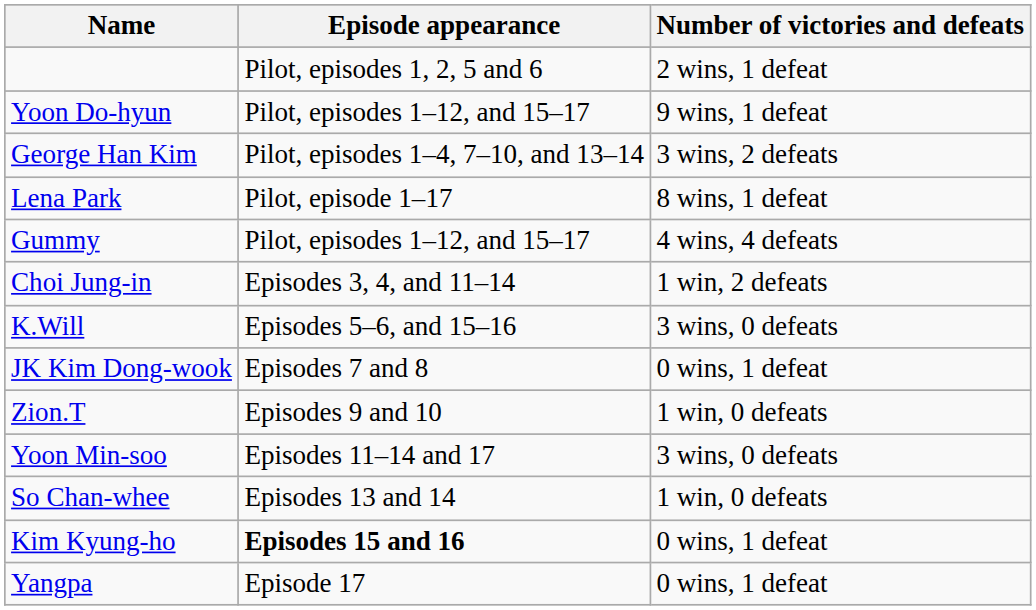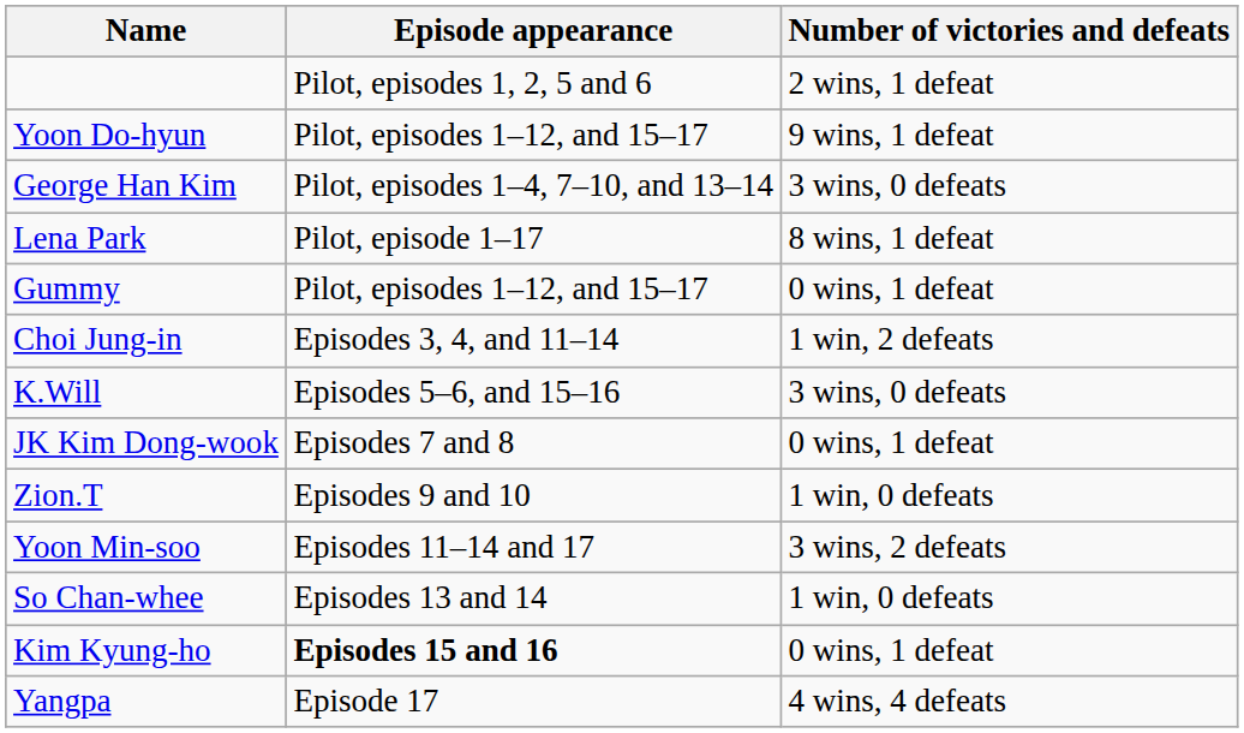 <table class="wikitable">
 <tr>
 <th>Name</th>
 <th>Episode appearance</th>
 <th>Number of victories and defeats</th>
 </tr>
 <tr>
 <td></td>
 <td>Pilot, episodes 1, 2, 5 and 6</td>
 <td>2 wins, 1 defeat</td>
 </tr>
 <tr>
 <td><a href='#'>Yoon Do-hyun</a></td>
 <td>Pilot, episodes 1–12, and 15–17</td>
 <td>9 wins, 1 defeat</td>
 </tr>
 <tr>
 <td><a href='#'>George Han Kim</a></td>
 <td>Pilot, episodes 1–4, 7–10, and 13–14</td>
-<td>3 wins, 2 defeats</td>
+<td>3 wins, 0 defeats</td>
 </tr>
 <tr>
 <td><a href='#'>Lena Park</a></td>
 <td>Pilot, episode 1–17</td>
 <td>8 wins, 1 defeat</td>
 </tr>
 <tr>
 <td><a href='#'>Gummy</a></td>
 <td>Pilot, episodes 1–12, and 15–17</td>
-<td>4 wins, 4 defeats</td>
+<td>0 wins, 1 defeat</td>
 </tr>
 <tr>
 <td><a href='#'>Choi Jung-in</a></td>
 <td>Episodes 3, 4, and 11–14</td>
 <td>1 win, 2 defeats</td>
 </tr>
 <tr>
 <td><a href='#'>K.Will</a></td>
 <td>Episodes 5–6, and 15–16</td>
 <td>3 wins, 0 defeats</td>
 </tr>
 <tr>
 <td><a href='#'>JK Kim Dong-wook</a></td>
 <td>Episodes 7 and 8</td>
 <td>0 wins, 1 defeat</td>
 </tr>
 <tr>
 <td><a href='#'>Zion.T</a></td>
 <td>Episodes 9 and 10</td>
 <td>1 win, 0 defeats</td>
 </tr>
 <tr>
 <td><a href='#'>Yoon Min-soo</a></td>
 <td>Episodes 11–14 and 17</td>
-<td>3 wins, 0 defeats</td>
+<td>3 wins, 2 defeats</td>
 </tr>
 <tr>
 <td><a href='#'>So Chan-whee</a></td>
 <td>Episodes 13 and 14</td>
 <td>1 win, 0 defeats</td>
 </tr>
 <tr>
 <td><a href='#'>Kim Kyung-ho</a></td>
 <td><strong>Episodes 15 and 16</strong></td>
 <td>0 wins, 1 defeat</td>
 </tr>
 <tr>
 <td><a href='#'>Yangpa</a></td>
 <td>Episode 17</td>
-<td>0 wins, 1 defeat</td>
+<td>4 wins, 4 defeats</td>
 </tr>
 </table>
